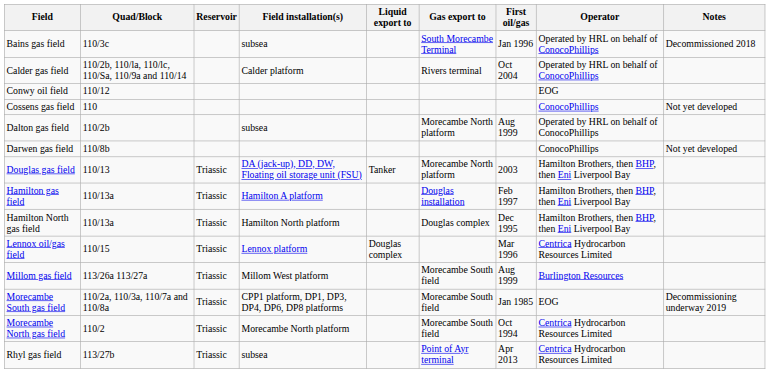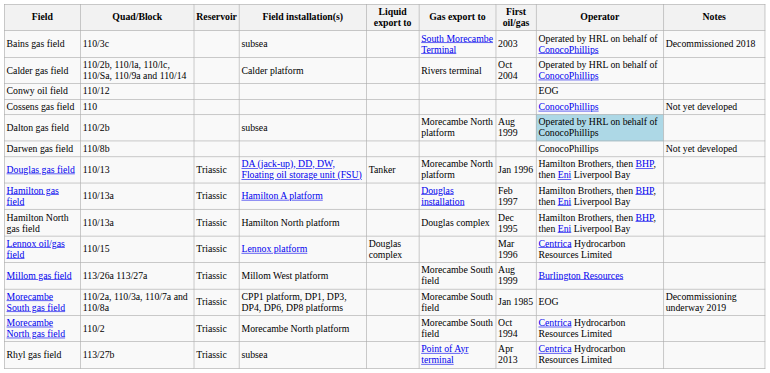 <table class="wikitable">
 <tr>
 <th>Field</th>
 <th>Quad/Block</th>
 <th>Reservoir</th>
 <th>Field installation(s)</th>
 <th>Liquid export to</th>
 <th>Gas export to</th>
 <th>First oil/gas</th>
 <th>Operator</th>
 <th>Notes</th>
 </tr>
 <tr>
 <td>Bains gas field</td>
 <td>110/3c</td>
 <td></td>
 <td>subsea</td>
 <td></td>
 <td><a href='#'>South Morecambe Terminal</a></td>
-<td>Jan 1996</td>
+<td>2003</td>
 <td>Operated by HRL on behalf of <a href='#'>ConocoPhillips</a></td>
 <td>Decommissioned 2018</td>
 </tr>
 <tr>
 <td>Calder gas field</td>
 <td>110/2b,  110/la, 110/lc, 110/Sa, 110/9a and 110/14</td>
 <td></td>
 <td>Calder platform</td>
 <td></td>
 <td>Rivers terminal</td>
 <td>Oct 2004</td>
 <td>Operated by HRL on behalf of <a href='#'>ConocoPhillips</a></td>
 <td></td>
 </tr>
 <tr>
 <td>Conwy oil field</td>
 <td>110/12</td>
 <td></td>
 <td></td>
 <td></td>
 <td></td>
 <td></td>
 <td>EOG</td>
 <td></td>
 </tr>
 <tr>
 <td>Cossens gas field</td>
 <td>110</td>
 <td></td>
 <td></td>
 <td></td>
 <td></td>
 <td></td>
 <td><a href='#'>ConocoPhillips</a></td>
 <td>Not yet developed</td>
 </tr>
 <tr>
 <td>Dalton gas field</td>
 <td>110/2b</td>
 <td></td>
 <td>subsea</td>
 <td></td>
 <td>Morecambe North platform</td>
 <td>Aug 1999</td>
-<td>Operated by HRL on behalf of ConocoPhillips</td>
+<td style="background: lightblue;">Operated by HRL on behalf of ConocoPhillips</td>
 <td></td>
 </tr>
 <tr>
 <td>Darwen gas field</td>
 <td>110/8b</td>
 <td></td>
 <td></td>
 <td></td>
 <td></td>
 <td></td>
 <td>ConocoPhillips</td>
 <td>Not yet developed</td>
 </tr>
 <tr>
 <td><a href='#'>Douglas gas field</a></td>
 <td>110/13</td>
 <td>Triassic</td>
 <td><a href='#'>DA (jack-up), DD, DW, Floating oil storage unit (FSU)</a></td>
 <td>Tanker</td>
 <td>Morecambe North platform</td>
-<td>2003</td>
+<td>Jan 1996</td>
 <td>Hamilton Brothers, then <a href='#'>BHP</a>, then <a href='#'>Eni</a> Liverpool Bay</td>
 <td></td>
 </tr>
 <tr>
 <td><a href='#'>Hamilton gas field</a></td>
 <td>110/13a</td>
 <td>Triassic</td>
 <td><a href='#'>Hamilton A platform</a></td>
 <td></td>
 <td><a href='#'>Douglas installation</a></td>
 <td>Feb 1997</td>
 <td>Hamilton Brothers, then <a href='#'>BHP</a>, then <a href='#'>Eni</a> Liverpool Bay</td>
 <td></td>
 </tr>
 <tr>
 <td>Hamilton North gas field</td>
 <td>110/13a</td>
 <td>Triassic</td>
 <td>Hamilton North platform</td>
 <td></td>
 <td>Douglas complex</td>
 <td>Dec 1995</td>
 <td>Hamilton Brothers, then <a href='#'>BHP</a>, then <a href='#'>Eni</a> Liverpool Bay</td>
 <td></td>
 </tr>
 <tr>
 <td><a href='#'>Lennox oil/gas field</a></td>
 <td>110/15</td>
 <td>Triassic</td>
 <td><a href='#'>Lennox platform</a></td>
 <td>Douglas complex</td>
 <td></td>
 <td>Mar 1996</td>
 <td><a href='#'>Centrica</a> Hydrocarbon Resources Limited</td>
 <td></td>
 </tr>
 <tr>
 <td><a href='#'>Millom gas field</a></td>
 <td>113/26a 113/27a</td>
 <td>Triassic</td>
 <td>Millom West platform</td>
 <td></td>
 <td>Morecambe South field</td>
 <td>Aug 1999</td>
 <td><a href='#'>Burlington Resources</a></td>
 <td></td>
 </tr>
 <tr>
 <td><a href='#'>Morecambe South gas field</a></td>
 <td>110/2a,  110/3a, 110/7a and 110/8a</td>
 <td>Triassic</td>
 <td>CPP1 platform, DP1, DP3, DP4, DP6,  DP8 platforms</td>
 <td></td>
 <td>Morecambe South field</td>
 <td>Jan 1985</td>
 <td>EOG</td>
 <td>Decommissioning underway 2019</td>
 </tr>
 <tr>
 <td><a href='#'>Morecambe North gas field</a></td>
 <td>110/2</td>
 <td>Triassic</td>
 <td>Morecambe North platform</td>
 <td></td>
 <td>Morecambe South field</td>
 <td>Oct 1994</td>
 <td><a href='#'>Centrica</a> Hydrocarbon Resources Limited</td>
 <td></td>
 </tr>
 <tr>
 <td>Rhyl gas field</td>
 <td>113/27b</td>
 <td>Triassic</td>
 <td>subsea</td>
 <td></td>
 <td><a href='#'>Point of Ayr terminal</a></td>
 <td>Apr 2013</td>
 <td><a href='#'>Centrica</a> Hydrocarbon Resources Limited</td>
 </tr>
 </table>
